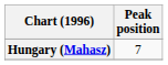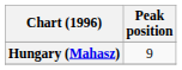 <table class="wikitable sortable plainrowheaders" style="text-align:center;">
 <tr>
 <th>Chart (1996)</th>
 <th>Peak<br>position</th>
 </tr>
 <tr>
 </tr>
 <tr>
 </tr>
 <tr>
 <th scope="row">Hungary (<a href='#'>Mahasz</a>)</th>
-<td style="text-align:center;">7</td>
+<td style="text-align:center;">9</td>
 </tr>
 <tr>
 </tr>
 <tr>
 </tr>
 <tr>
 </tr>
 <tr>
 </tr>
 </table>
